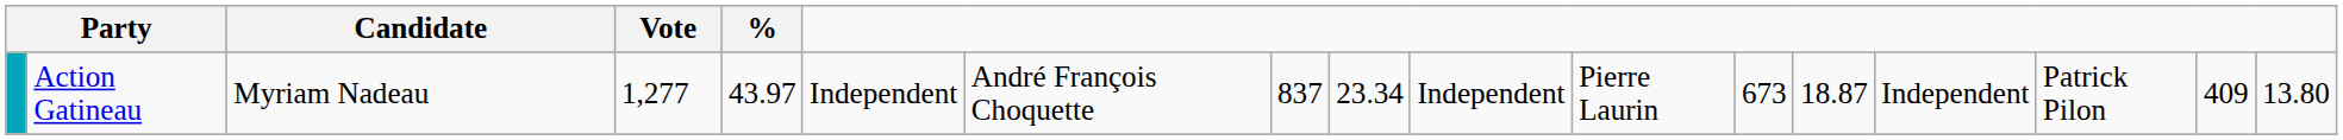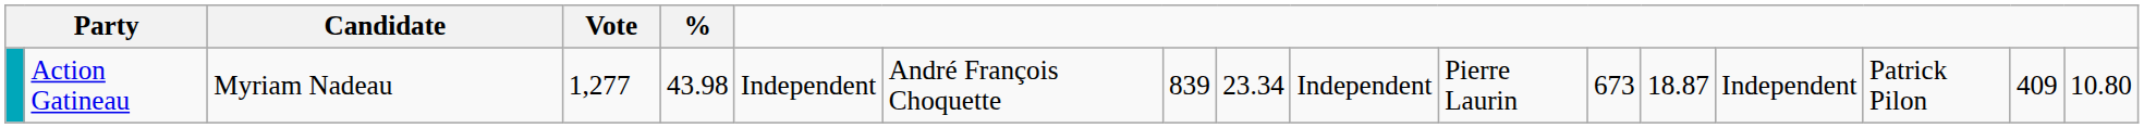 <table class="wikitable">
 <tr>
 <th bgcolor="#DDDDFF" width="100px" colspan="2">Party</th>
 <th bgcolor="#DDDDFF" width="200px">Candidate</th>
 <th bgcolor="#DDDDFF" width="50px">Vote</th>
 <th bgcolor="#DDDDFF" width="30px">%</th>
 </tr>
 <tr>
 <td bgcolor=#00a7ba> </td>
 <td><a href='#'>Action Gatineau</a></td>
 <td>Myriam Nadeau</td>
 <td>1,277</td>
-<td>43.97<br></td>
+<td>43.98<br></td>
 <td>Independent</td>
 <td>André François Choquette</td>
-<td>837</td>
+<td>839</td>
 <td>23.34<br></td>
 <td>Independent</td>
 <td>Pierre Laurin</td>
 <td>673</td>
 <td>18.87<br></td>
 <td>Independent</td>
 <td>Patrick Pilon</td>
 <td>409</td>
-<td>13.80</td>
+<td>10.80</td>
 </tr>
 </table>
